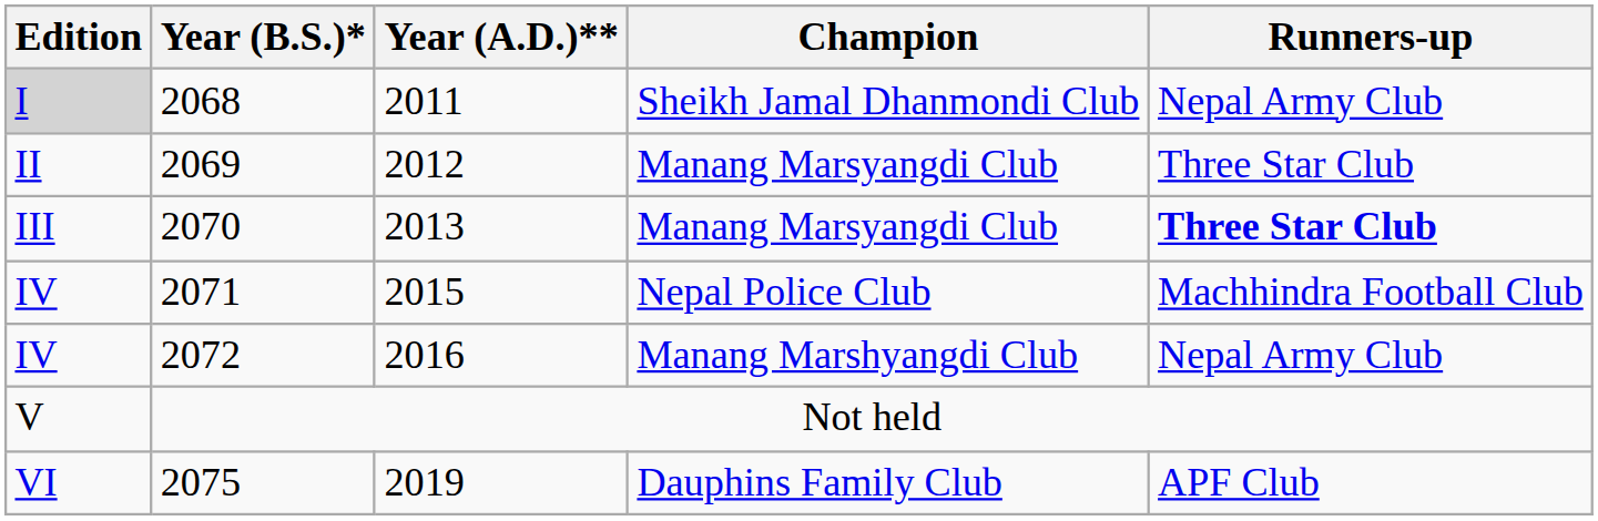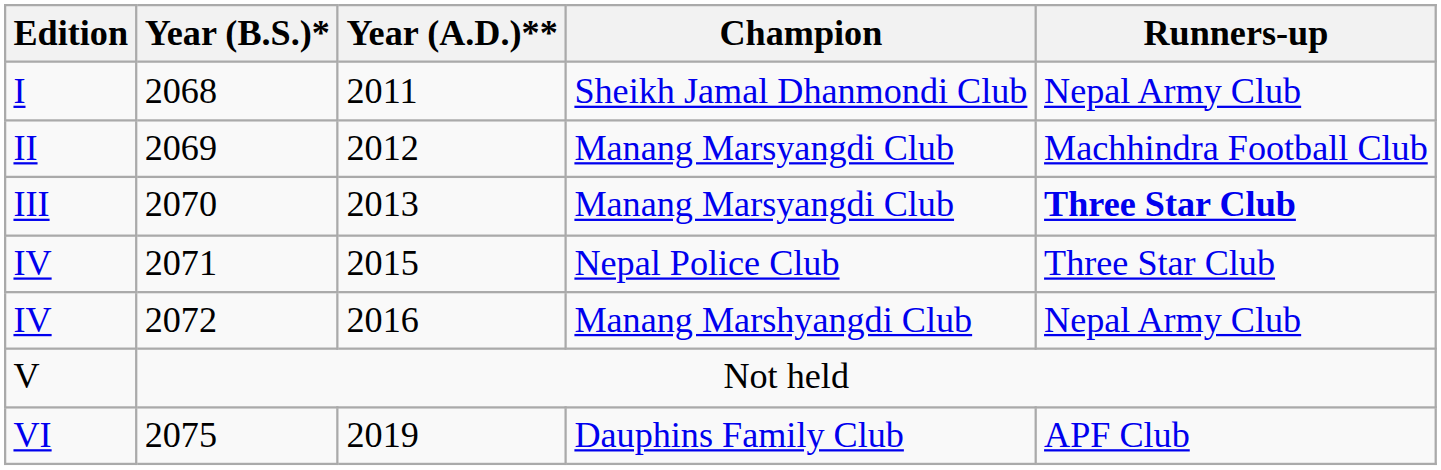 <table class="wikitable" border="1">
 <tr>
 <th>Edition</th>
 <th>Year (B.S.)*</th>
 <th>Year (A.D.)**</th>
 <th>Champion</th>
 <th>Runners-up</th>
 </tr>
 <tr>
-<td style="background: lightgrey;"><a href='#'>I</a></td>
+<td><a href='#'>I</a></td>
 <td>2068</td>
 <td>2011</td>
 <td> <a href='#'>Sheikh Jamal Dhanmondi Club</a></td>
 <td> <a href='#'>Nepal Army Club</a></td>
 </tr>
 <tr>
 <td><a href='#'>II</a></td>
 <td>2069</td>
 <td>2012</td>
 <td> <a href='#'>Manang Marsyangdi Club</a></td>
-<td> <a href='#'>Three Star Club</a></td>
+<td> <a href='#'>Machhindra Football Club</a></td>
 </tr>
 <tr>
 <td><a href='#'>III</a></td>
 <td>2070</td>
 <td>2013</td>
 <td> <a href='#'>Manang Marsyangdi Club</a></td>
 <td><strong> <a href='#'>Three Star Club</a></strong></td>
 </tr>
 <tr>
 <td><a href='#'>IV</a></td>
 <td>2071</td>
 <td>2015</td>
 <td> <a href='#'>Nepal Police Club</a></td>
-<td> <a href='#'>Machhindra Football Club</a></td>
+<td> <a href='#'>Three Star Club</a></td>
 </tr>
 <tr>
 <td><a href='#'>IV</a></td>
 <td>2072</td>
 <td>2016</td>
 <td> <a href='#'>Manang Marshyangdi Club</a></td>
 <td> <a href='#'>Nepal Army Club</a></td>
 </tr>
 <tr>
 <td>V</td>
 <td colspan="4" style="text-align: center;">Not held</td>
 </tr>
 <tr>
 <td><a href='#'>VI</a></td>
 <td>2075</td>
 <td>2019</td>
 <td> <a href='#'>Dauphins Family Club</a></td>
 <td> <a href='#'>APF Club</a></td>
 </tr>
 </table>
